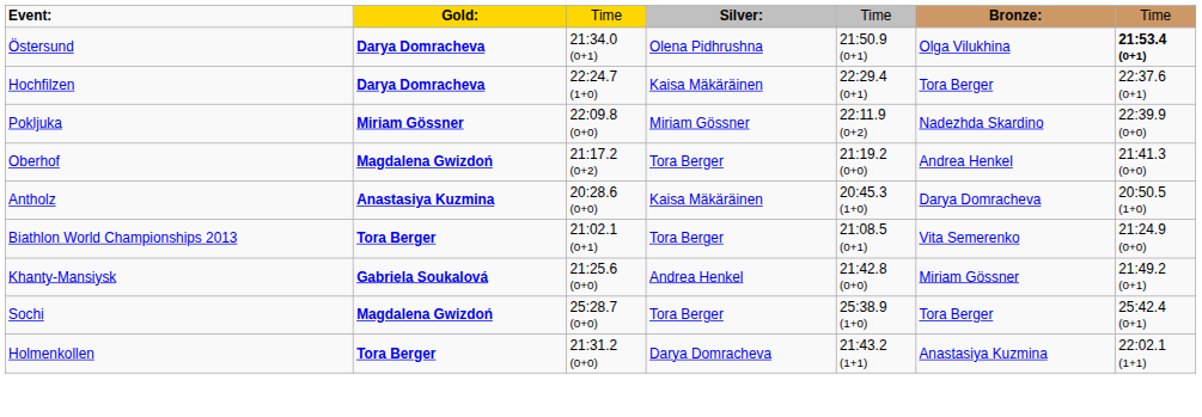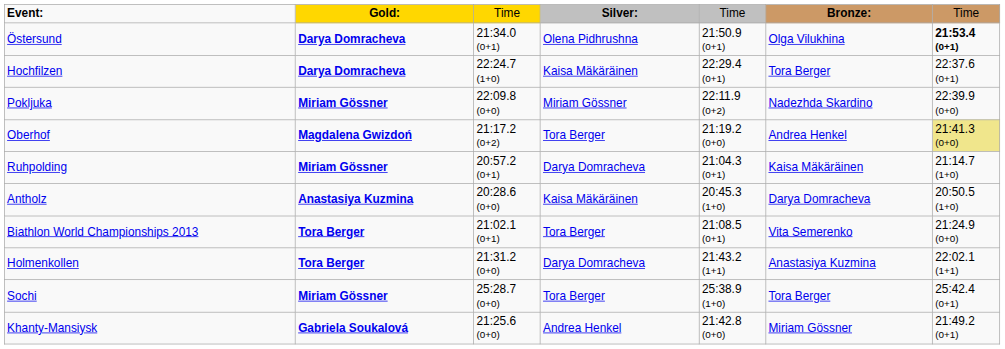 <table class="wikitable" width=85%>
 <tr>
 <td><strong>Event:</strong></td>
 <td style="text-align:center;background-color:gold;"><strong>Gold:</strong></td>
 <td style="text-align:center;background-color:gold;">Time</td>
 <td style="text-align:center;background-color:silver;"><strong>Silver:</strong></td>
 <td style="text-align:center;background-color:silver;">Time</td>
 <td style="text-align:center;background-color:#CC9966;"><strong>Bronze:</strong></td>
 <td style="text-align:center;background-color:#CC9966;">Time</td>
 </tr>
 <tr>
 <td><a href='#'>Östersund</a><br></td>
 <td><strong><a href='#'>Darya Domracheva</a></strong><br><small></small></td>
 <td>21:34.0 <br><small>(0+1)</small></td>
 <td><a href='#'>Olena Pidhrushna</a><br><small></small></td>
 <td>21:50.9 <br><small>(0+1)</small></td>
 <td><a href='#'>Olga Vilukhina</a><br><small></small></td>
 <td><strong>21:53.4 <br><small>(0+1)</small></strong></td>
 </tr>
 <tr>
 <td><a href='#'>Hochfilzen</a><br></td>
 <td><strong><a href='#'>Darya Domracheva</a></strong><br><small></small></td>
 <td>22:24.7<br><small>(1+0)</small></td>
 <td><a href='#'>Kaisa Mäkäräinen</a><br><small></small></td>
 <td>22:29.4<br><small>(0+1)</small></td>
 <td><a href='#'>Tora Berger</a><br><small></small></td>
 <td>22:37.6<br><small>(0+1)</small></td>
 </tr>
 <tr>
 <td><a href='#'>Pokljuka</a><br></td>
 <td><strong><a href='#'>Miriam Gössner</a></strong><br><small></small></td>
 <td>22:09.8<br><small>(0+0)</small></td>
 <td><a href='#'>Miriam Gössner</a><br><small></small></td>
 <td>22:11.9<br><small>(0+2)</small></td>
 <td><a href='#'>Nadezhda Skardino</a><br><small></small></td>
 <td>22:39.9<br><small>(0+0)</small></td>
 </tr>
 <tr>
 <td><a href='#'>Oberhof</a><br></td>
 <td><strong><a href='#'>Magdalena Gwizdoń</a></strong><br><small></small></td>
 <td>21:17.2<br><small>(0+2)</small></td>
 <td><a href='#'>Tora Berger</a><br><small></small></td>
 <td>21:19.2<br><small>(0+0)</small></td>
 <td><a href='#'>Andrea Henkel</a><br><small></small></td>
-<td>21:41.3<br><small>(0+0)</small></td>
+<td style="background: khaki;">21:41.3<br><small>(0+0)</small></td>
+</tr>
+<tr>
+<td><a href='#'>Ruhpolding</a><br></td>
+<td><strong><a href='#'>Miriam Gössner</a></strong><br><small></small></td>
+<td>20:57.2<br><small>(0+1)</small></td>
+<td><a href='#'>Darya Domracheva</a><br><small></small></td>
+<td>21:04.3<br><small>(0+1)</small></td>
+<td><a href='#'>Kaisa Mäkäräinen</a><br><small></small></td>
+<td>21:14.7<br><small>(1+0)</small></td>
 </tr>
 <tr>
 <td><a href='#'>Antholz</a><br></td>
 <td><strong><a href='#'>Anastasiya Kuzmina</a></strong><br><small></small></td>
 <td>20:28.6<br><small>(0+0)</small></td>
 <td><a href='#'>Kaisa Mäkäräinen</a><br><small></small></td>
 <td>20:45.3<br><small>(1+0)</small></td>
 <td><a href='#'>Darya Domracheva</a><br><small></small></td>
 <td>20:50.5<br><small>(1+0)</small></td>
 </tr>
 <tr>
 <td><a href='#'>Biathlon World Championships 2013</a><br></td>
 <td><strong><a href='#'>Tora Berger</a></strong><br><small></small></td>
 <td>21:02.1 <br><small>(0+1)</small></td>
 <td><a href='#'>Tora Berger</a><br><small></small></td>
 <td>21:08.5<br><small>(0+1)</small></td>
 <td><a href='#'>Vita Semerenko</a><br><small></small></td>
 <td>21:24.9 <br><small>(0+0)</small></td>
 </tr>
 <tr>
+<td><a href='#'>Holmenkollen</a><br></td>
+<td><strong><a href='#'>Tora Berger</a></strong><br><small></small></td>
+<td>21:31.2 <br><small>(0+0)</small></td>
+<td><a href='#'>Darya Domracheva</a><br><small></small></td>
+<td>21:43.2<br><small>(1+1)</small></td>
+<td><a href='#'>Anastasiya Kuzmina</a><br><small></small></td>
+<td>22:02.1<br><small>(1+1)</small></td>
+</tr>
+<tr>
+<td><a href='#'>Sochi</a><br></td>
+<td><strong><a href='#'>Miriam Gössner</a></strong><br><small></small></td>
+<td>25:28.7 <br><small>(0+0)</small></td>
+<td><a href='#'>Tora Berger</a><br><small></small></td>
+<td>25:38.9<br><small>(1+0)</small></td>
+<td><a href='#'>Tora Berger</a><br><small></small></td>
+<td>25:42.4 <br><small>(0+1)</small></td>
+</tr>
+<tr>
 <td><a href='#'>Khanty-Mansiysk</a><br></td>
 <td><strong><a href='#'>Gabriela Soukalová</a></strong><br><small></small></td>
 <td>21:25.6<br><small>(0+0)</small></td>
 <td><a href='#'>Andrea Henkel</a><br><small></small></td>
 <td>21:42.8<br><small>(0+0)</small></td>
 <td><a href='#'>Miriam Gössner</a><br><small></small></td>
 <td>21:49.2<br><small>(0+1)</small></td>
 </tr>
-<tr>
-<td><a href='#'>Sochi</a><br></td>
-<td><strong><a href='#'>Magdalena Gwizdoń</a></strong><br><small></small></td>
-<td>25:28.7 <br><small>(0+0)</small></td>
-<td><a href='#'>Tora Berger</a><br><small></small></td>
-<td>25:38.9<br><small>(1+0)</small></td>
-<td><a href='#'>Tora Berger</a><br><small></small></td>
-<td>25:42.4 <br><small>(0+1)</small></td>
-</tr>
-<tr>
-<td><a href='#'>Holmenkollen</a><br></td>
-<td><strong><a href='#'>Tora Berger</a></strong><br><small></small></td>
-<td>21:31.2 <br><small>(0+0)</small></td>
-<td><a href='#'>Darya Domracheva</a><br><small></small></td>
-<td>21:43.2<br><small>(1+1)</small></td>
-<td><a href='#'>Anastasiya Kuzmina</a><br><small></small></td>
-<td>22:02.1<br><small>(1+1)</small></td>
-</tr>
 </table>
